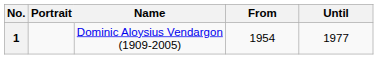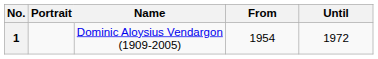 <table class="wikitable" style="text-align:center;">
 <tr>
 <th scope="col">No.</th>
 <th scope="col" style="border-right:none;">Portrait</th>
 <th scope="col" style="border-left:none;">Name</th>
 <th scope="col" style="width:20%;">From</th>
 <th scope="col" style="width:20%;">Until</th>
 </tr>
 <tr>
 <th scope="row">1</th>
 <td></td>
 <td><a href='#'>Dominic Aloysius Vendargon</a> <br> (1909-2005)</td>
 <td>1954</td>
-<td>1977</td>
+<td>1972</td>
 </tr>
 </table>
